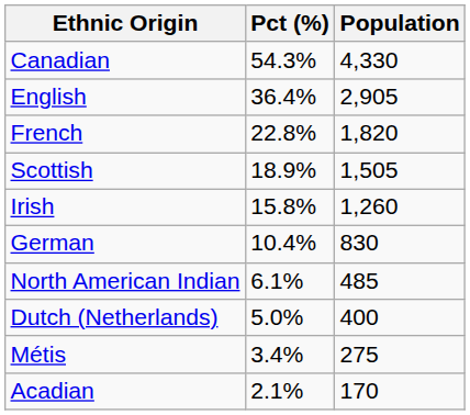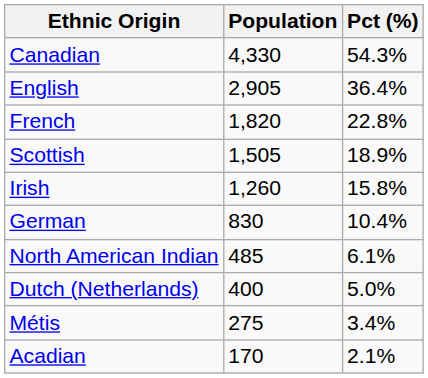 <table class="wikitable">
 <tr>
 <th>Ethnic Origin</th>
+<th>Population</th>
 <th>Pct (%)</th>
-<th>Population</th>
 </tr>
 <tr>
 <td><a href='#'>Canadian</a></td>
+<td>4,330</td>
 <td>54.3%</td>
-<td>4,330</td>
 </tr>
 <tr>
 <td><a href='#'>English</a></td>
+<td>2,905</td>
 <td>36.4%</td>
-<td>2,905</td>
 </tr>
 <tr>
 <td><a href='#'>French</a></td>
+<td>1,820</td>
 <td>22.8%</td>
-<td>1,820</td>
 </tr>
 <tr>
 <td><a href='#'>Scottish</a></td>
+<td>1,505</td>
 <td>18.9%</td>
-<td>1,505</td>
 </tr>
 <tr>
 <td><a href='#'>Irish</a></td>
+<td>1,260</td>
 <td>15.8%</td>
-<td>1,260</td>
 </tr>
 <tr>
 <td><a href='#'>German</a></td>
+<td>830</td>
 <td>10.4%</td>
-<td>830</td>
 </tr>
 <tr>
 <td><a href='#'>North American Indian</a></td>
+<td>485</td>
 <td>6.1%</td>
-<td>485</td>
 </tr>
 <tr>
 <td><a href='#'>Dutch (Netherlands)</a></td>
+<td>400</td>
 <td>5.0%</td>
-<td>400</td>
 </tr>
 <tr>
 <td><a href='#'>Métis</a></td>
+<td>275</td>
 <td>3.4%</td>
-<td>275</td>
 </tr>
 <tr>
 <td><a href='#'>Acadian</a></td>
+<td>170</td>
 <td>2.1%</td>
-<td>170</td>
 </tr>
 </table>
